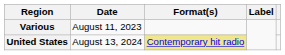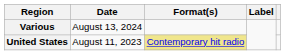 <table class="wikitable plainrowheaders">
 <tr>
 <th scope="col">Region</th>
 <th scope="col">Date</th>
 <th scope="col">Format(s)</th>
 <th scope="col">Label</th>
 <th scope="col"></th>
 </tr>
 <tr>
 <th scope="row">Various</th>
-<td>August 11, 2023</td>
+<td>August 13, 2024</td>
 <td></td>
 <td rowspan="2"></td>
 <td align="center"></td>
 </tr>
 <tr>
 <th scope="row">United States</th>
-<td>August 13, 2024</td>
+<td>August 11, 2023</td>
 <td style="background: khaki;"><a href='#'>Contemporary hit radio</a></td>
 <td align="center"></td>
 </tr>
 </table>
